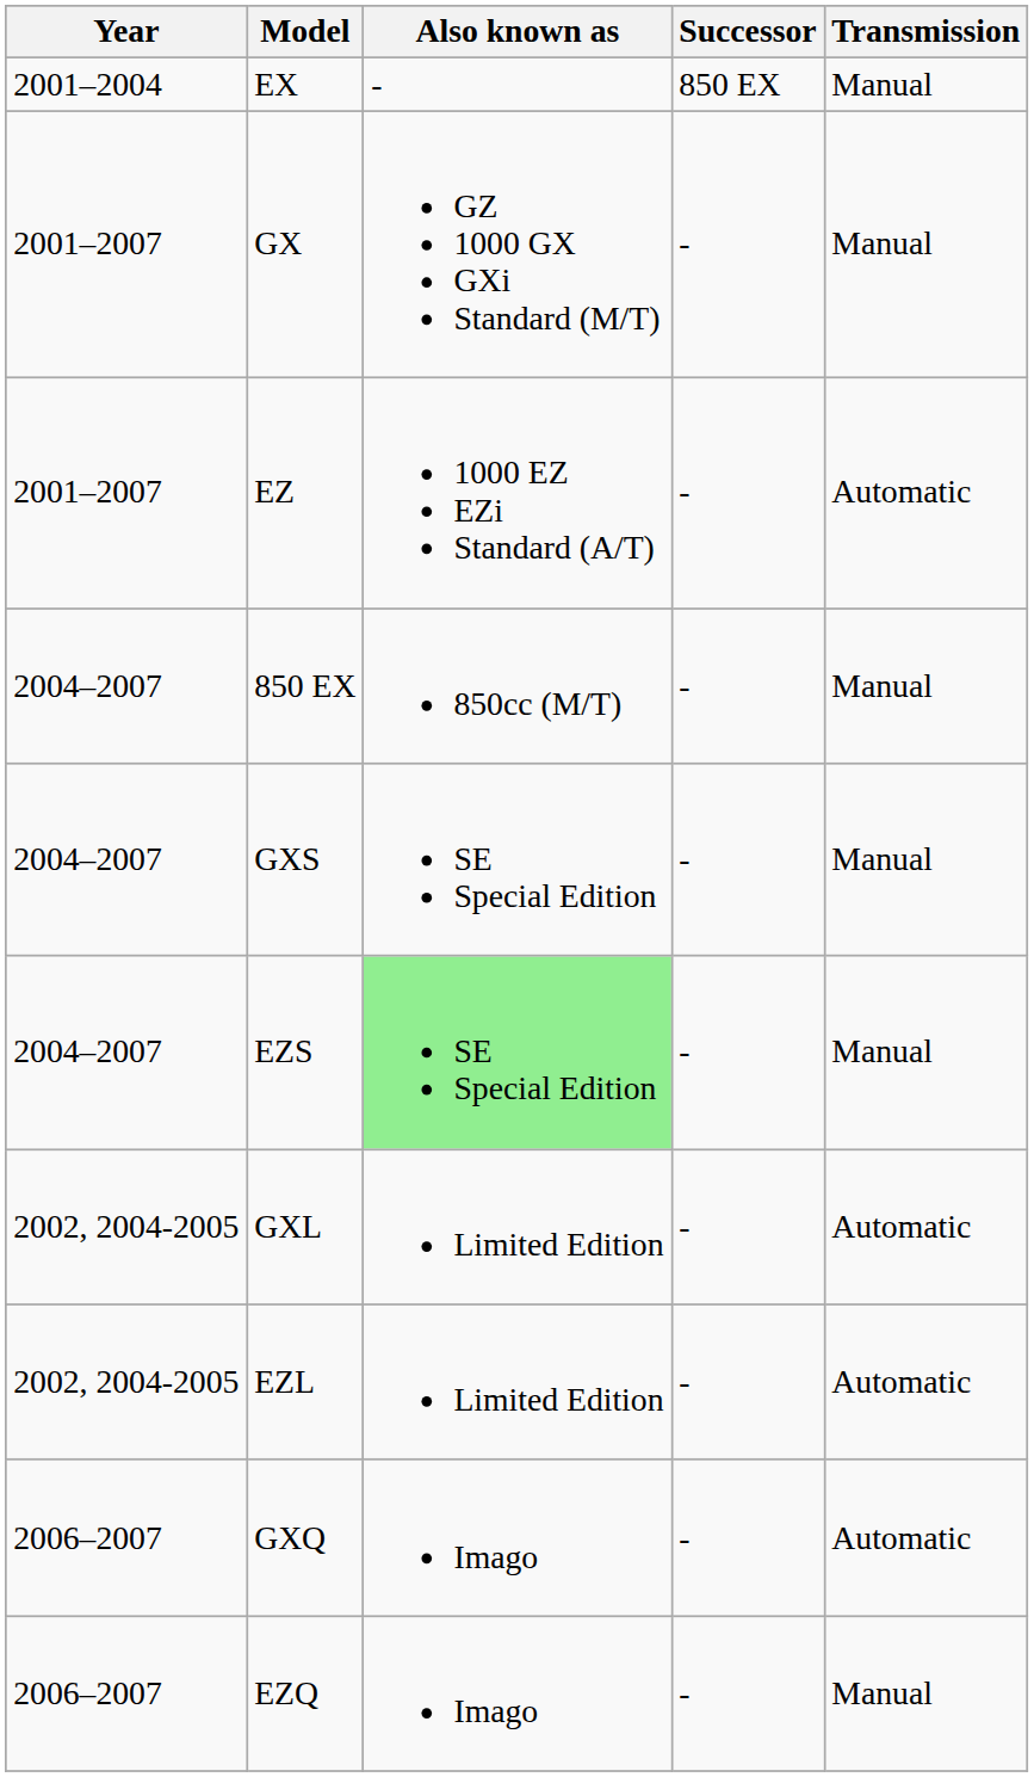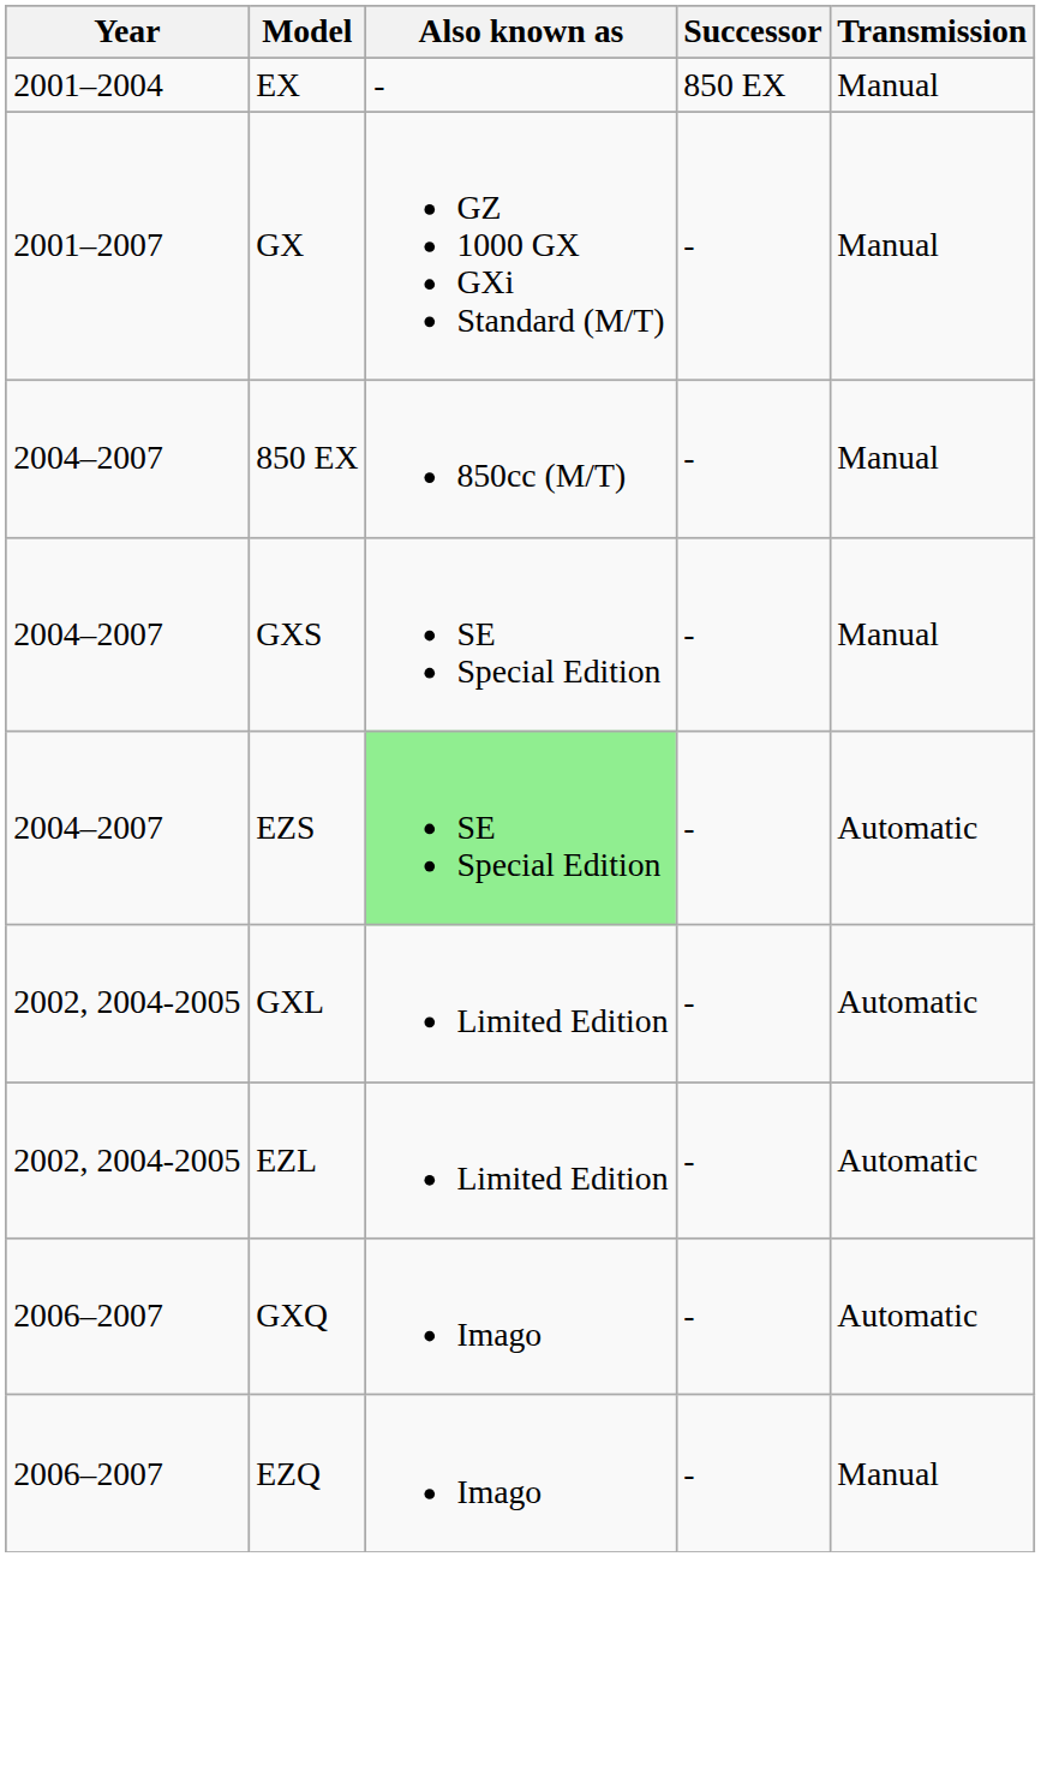 <table class="wikitable sortable">
 <tr>
 <th>Year</th>
 <th>Model</th>
 <th>Also known as</th>
 <th>Successor</th>
 <th>Transmission</th>
 </tr>
 <tr>
 <td>2001–2004</td>
 <td>EX</td>
 <td>-</td>
 <td>850 EX</td>
 <td>Manual</td>
 </tr>
 <tr>
 <td>2001–2007</td>
 <td>GX</td>
 <td><br><ul><li>GZ</li><li>1000 GX</li><li>GXi</li><li>Standard (M/T)</li></ul></td>
 <td>-</td>
 <td>Manual</td>
 </tr>
 <tr>
-<td>2001–2007</td>
-<td>EZ</td>
-<td><br><ul><li>1000 EZ</li><li>EZi</li><li>Standard (A/T)</li></ul></td>
-<td>-</td>
-<td>Automatic</td>
-</tr>
-<tr>
 <td>2004–2007</td>
 <td>850 EX</td>
 <td><br><ul><li>850cc (M/T)</li></ul></td>
 <td>-</td>
 <td>Manual</td>
 </tr>
 <tr>
 <td>2004–2007</td>
 <td>GXS</td>
 <td><br><ul><li>SE</li><li>Special Edition</li></ul></td>
 <td>-</td>
 <td>Manual</td>
 </tr>
 <tr>
 <td>2004–2007</td>
 <td>EZS</td>
 <td style="background: lightgreen;"><br><ul><li>SE</li><li>Special Edition</li></ul></td>
 <td>-</td>
-<td>Manual</td>
+<td>Automatic</td>
 </tr>
 <tr>
 <td>2002, 2004-2005</td>
 <td>GXL</td>
 <td><br><ul><li>Limited Edition</li></ul></td>
 <td>-</td>
 <td>Automatic</td>
 </tr>
 <tr>
 <td>2002, 2004-2005</td>
 <td>EZL</td>
 <td><br><ul><li>Limited Edition</li></ul></td>
 <td>-</td>
 <td>Automatic</td>
 </tr>
 <tr>
 <td>2006–2007</td>
 <td>GXQ</td>
 <td><br><ul><li>Imago</li></ul></td>
 <td>-</td>
 <td>Automatic</td>
 </tr>
 <tr>
 <td>2006–2007</td>
 <td>EZQ</td>
 <td><br><ul><li>Imago</li></ul></td>
 <td>-</td>
 <td>Manual</td>
 </tr>
 </table>
